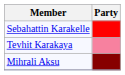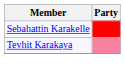 <table class=wikitable style="border:1px solid #8888aa; background-color:#f7f8ff; padding:0px; font-size:90%;">
 <tr>
 <th>Member</th>
 <th>Party</th>
 </tr>
 <tr>
 <td><a href='#'>Sebahattin Karakelle</a></td>
 <td style="background: #ff0000"></td>
 </tr>
 <tr>
 <td><a href='#'>Tevhit Karakaya</a></td>
 <td style="background: #F7819F"></td>
 </tr>
 <tr>
-<td><a href='#'>Mihrali Aksu</a></td>
-<td style="background: #870000"></td>
-</tr>
-<tr>
 </tr>
 </table>
